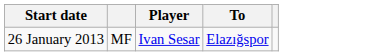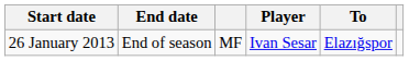 <table class="wikitable" style="text-align:center;">
 <tr>
 <th>Start date</th>
+<th>End date</th>
 <th></th>
 <th>Player</th>
 <th>To</th>
 <th></th>
 </tr>
 <tr>
 <td>26 January 2013</td>
+<td>End of season</td>
 <td>MF</td>
 <td style="text-align:left"> <a href='#'>Ivan Sesar</a></td>
 <td style="text-align:left"> <a href='#'>Elazığspor</a></td>
 <td></td>
 </tr>
 </table>
